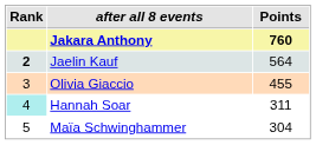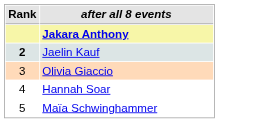 <table cellspacing="1" cellpadding="3" style="border:1px solid #AAAAAA;font-size:86%">
 <tr style="background-color: #E4E4E4;">
 <th style="border-bottom:1px solid #AAAAAA; width: 10px;">Rank</th>
 <th style="border-bottom:1px solid #AAAAAA; width: 200px;"><em>after all 8 events</em></th>
-<th style="border-bottom:1px solid #AAAAAA; width: 50px;">Points</th>
 </tr>
 <tr style="background:#f7f6a8;">
 <td align=center></td>
 <td> <strong><a href='#'>Jakara Anthony</a></strong></td>
-<td align=center><strong>760</strong></td>
 </tr>
 <tr style="background:#dce5e5;">
 <td align=center><strong>2</strong></td>
 <td> <a href='#'>Jaelin Kauf</a></td>
-<td align=center>564</td>
 </tr>
 <tr style="background:#ffdab9;">
 <td align=center>3</td>
 <td> <a href='#'>Olivia Giaccio</a></td>
-<td align=center>455</td>
 </tr>
 <tr>
-<td align=center style="background: paleturquoise;">4</td>
+<td align=center>4</td>
 <td> <a href='#'>Hannah Soar</a></td>
-<td align=center>311</td>
 </tr>
 <tr>
 <td align=center>5</td>
 <td> <a href='#'>Maïa Schwinghammer</a></td>
-<td align=center>304</td>
 </tr>
 </table>
